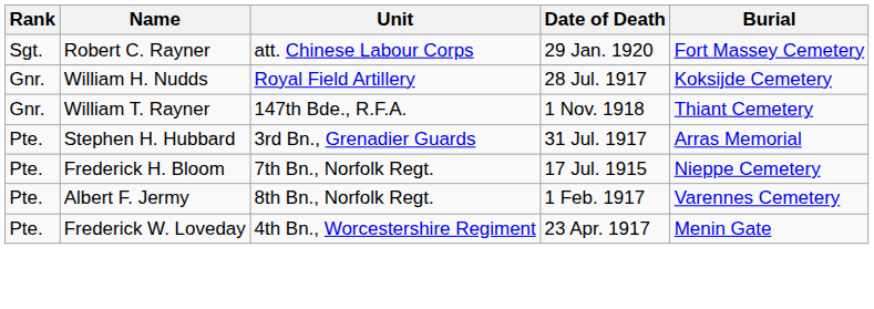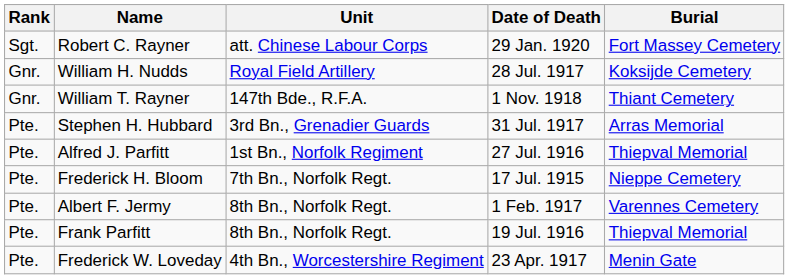 <table class="wikitable">
 <tr>
 <th>Rank</th>
 <th>Name</th>
 <th>Unit</th>
 <th>Date of Death</th>
 <th>Burial</th>
 </tr>
 <tr>
 <td>Sgt.</td>
 <td>Robert C. Rayner</td>
 <td>att. <a href='#'>Chinese Labour Corps</a></td>
 <td>29 Jan. 1920</td>
 <td><a href='#'>Fort Massey Cemetery</a></td>
 </tr>
 <tr>
 <td>Gnr.</td>
 <td>William H. Nudds</td>
 <td><a href='#'>Royal Field Artillery</a></td>
 <td>28 Jul. 1917</td>
 <td><a href='#'>Koksijde Cemetery</a></td>
 </tr>
 <tr>
 <td>Gnr.</td>
 <td>William T. Rayner</td>
 <td>147th Bde., R.F.A.</td>
 <td>1 Nov. 1918</td>
 <td><a href='#'>Thiant Cemetery</a></td>
 </tr>
 <tr>
 <td>Pte.</td>
 <td>Stephen H. Hubbard</td>
 <td>3rd Bn., <a href='#'>Grenadier Guards</a></td>
 <td>31 Jul. 1917</td>
 <td><a href='#'>Arras Memorial</a></td>
 </tr>
 <tr>
 <td>Pte.</td>
+<td>Alfred J. Parfitt</td>
+<td>1st Bn., <a href='#'>Norfolk Regiment</a></td>
+<td>27 Jul. 1916</td>
+<td><a href='#'>Thiepval Memorial</a></td>
+</tr>
+<tr>
+<td>Pte.</td>
 <td>Frederick H. Bloom</td>
 <td>7th Bn., Norfolk Regt.</td>
 <td>17 Jul. 1915</td>
 <td><a href='#'>Nieppe Cemetery</a></td>
 </tr>
 <tr>
 <td>Pte.</td>
 <td>Albert F. Jermy</td>
 <td>8th Bn., Norfolk Regt.</td>
 <td>1 Feb. 1917</td>
 <td><a href='#'>Varennes Cemetery</a></td>
 </tr>
 <tr>
 <td>Pte.</td>
+<td>Frank Parfitt</td>
+<td>8th Bn., Norfolk Regt.</td>
+<td>19 Jul. 1916</td>
+<td><a href='#'>Thiepval Memorial</a></td>
+</tr>
+<tr>
+<td>Pte.</td>
 <td>Frederick W. Loveday</td>
 <td>4th Bn., <a href='#'>Worcestershire Regiment</a></td>
 <td>23 Apr. 1917</td>
 <td><a href='#'>Menin Gate</a></td>
 </tr>
 </table>
